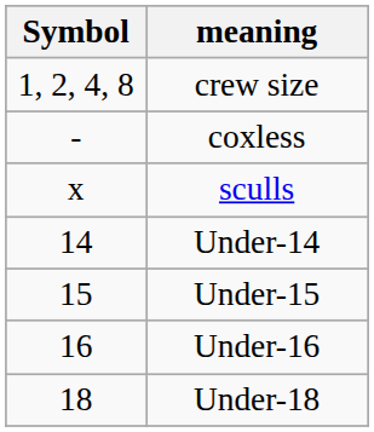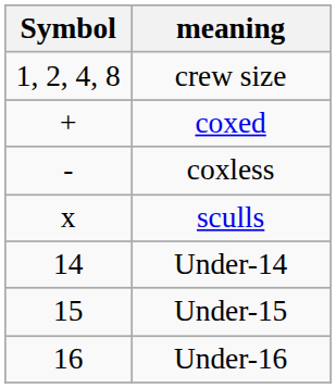 <table class="wikitable" style="margin:1em auto; text-align:center;">
 <tr>
 <th width=60>Symbol</th>
 <th width=100>meaning</th>
 </tr>
 <tr>
 <td>1, 2, 4, 8</td>
 <td>crew size</td>
+</tr>
+<tr>
+<td>+</td>
+<td><a href='#'>coxed</a></td>
 </tr>
 <tr>
 <td>-</td>
 <td>coxless</td>
 </tr>
 <tr>
 <td>x</td>
 <td><a href='#'>sculls</a></td>
 </tr>
 <tr>
 <td>14</td>
 <td>Under-14</td>
 </tr>
 <tr>
 <td>15</td>
 <td>Under-15</td>
 </tr>
 <tr>
 <td>16</td>
 <td>Under-16</td>
 </tr>
-<tr>
-<td>18</td>
-<td>Under-18</td>
-</tr>
 </table>
